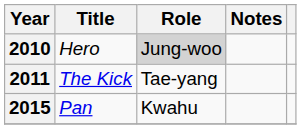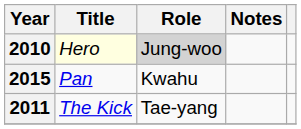 <table class="wikitable sortable plainrowheaders">
 <tr>
 <th scope="col">Year</th>
 <th scope="col">Title</th>
 <th scope="col">Role</th>
 <th scope="col">Notes</th>
 <th scope="col" class="unsortable"></th>
 </tr>
 <tr>
 <th scope="row">2010</th>
-<td><em>Hero</em></td>
+<td style="background: lightyellow;"><em>Hero</em></td>
 <td style="background: lightgrey;">Jung-woo</td>
+<td></td>
+<td></td>
+</tr>
+<tr>
+<th scope="row">2015</th>
+<td><em><a href='#'>Pan</a></em></td>
+<td>Kwahu</td>
 <td></td>
 <td></td>
 </tr>
 <tr>
 <th scope="row">2011</th>
 <td><em><a href='#'>The Kick</a></em></td>
 <td>Tae-yang</td>
 <td></td>
 <td></td>
 </tr>
 <tr>
-<th scope="row">2015</th>
-<td><em><a href='#'>Pan</a></em></td>
-<td>Kwahu</td>
-<td></td>
-<td></td>
-</tr>
-<tr>
 </tr>
 </table>
